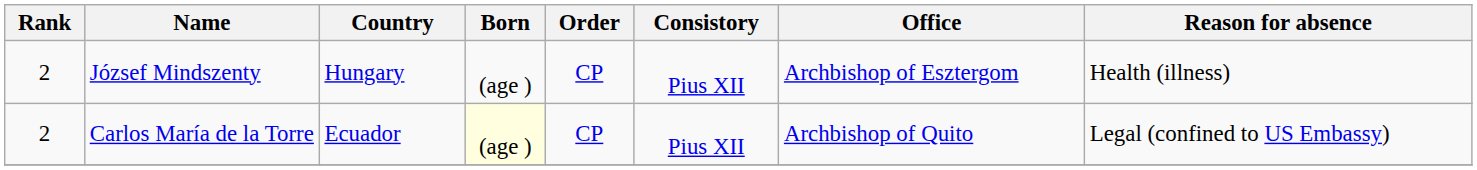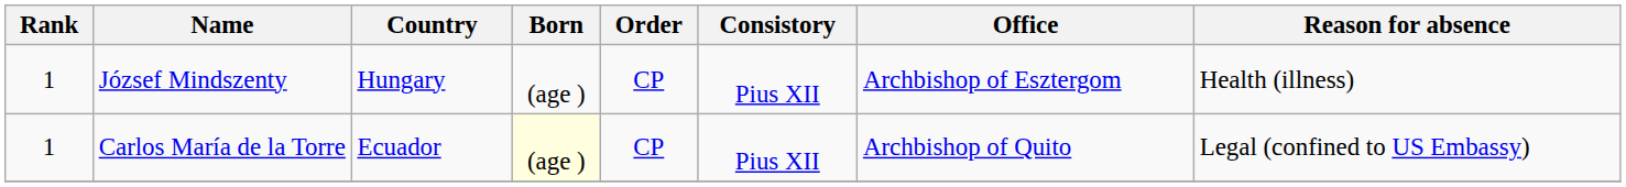 <table class="wikitable sortable" style="text-align:center">
 <tr>
 <th scope="col">Rank</th>
 <th scope="col" width="16%">Name</th>
 <th scope="col" width="10%">Country</th>
 <th scope="col">Born</th>
 <th scope="col">Order</th>
 <th scope="col">Consistory</th>
 <th scope="col">Office</th>
 <th scope="col" class="unsortable">Reason for absence</th>
 </tr>
 <tr>
-<td>2</td>
+<td>1</td>
 <td scope="row" style="text-align:left" data-sort-value="Mindszenty, József"><a href='#'>József Mindszenty</a></td>
 <td style="text-align:left"><a href='#'>Hungary</a></td>
 <td><br>(age )</td>
 <td data-sort-value="2"><a href='#'>CP</a></td>
 <td><br><a href='#'>Pius XII</a></td>
 <td style="text-align:left"><a href='#'> Archbishop of Esztergom</a></td>
 <td style="text-align:left">Health (illness)</td>
 </tr>
 <tr>
-<td>2</td>
+<td>1</td>
 <td scope="row" style="text-align:left" data-sort-value="de la Torre, Carlos María"><a href='#'>Carlos María de la Torre</a></td>
 <td style="text-align:left"><a href='#'>Ecuador</a></td>
 <td style="background: lightyellow;"><br>(age )</td>
 <td data-sort-value="2"><a href='#'>CP</a></td>
 <td><br><a href='#'>Pius XII</a></td>
 <td style="text-align:left"><a href='#'>Archbishop of Quito</a></td>
 <td style="text-align:left">Legal (confined to <a href='#'>US Embassy</a>)</td>
 </tr>
 <tr>
 </tr>
 </table>
